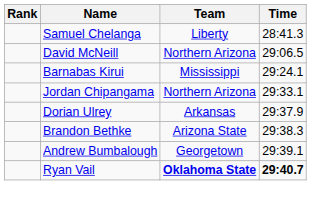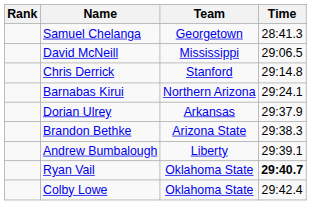 <table class="wikitable sortable" style="text-align:center">
 <tr>
 <th>Rank</th>
 <th>Name</th>
 <th>Team</th>
 <th>Time</th>
 </tr>
 <tr>
 <td></td>
 <td align=left> <a href='#'>Samuel Chelanga</a></td>
-<td><a href='#'>Liberty</a></td>
+<td><a href='#'>Georgetown</a></td>
 <td>28:41.3</td>
 </tr>
 <tr>
 <td></td>
 <td align=left> <a href='#'>David McNeill</a></td>
-<td><a href='#'>Northern Arizona</a></td>
+<td><a href='#'>Mississippi</a></td>
 <td>29:06.5</td>
 </tr>
 <tr>
 <td></td>
-<td align=left> <a href='#'>Barnabas Kirui</a></td>
-<td><a href='#'>Mississippi</a></td>
-<td>29:24.1</td>
+<td align=left> <a href='#'>Chris Derrick</a></td>
+<td><a href='#'>Stanford</a></td>
+<td>29:14.8</td>
 </tr>
 <tr>
 <td></td>
-<td align=left> <a href='#'>Jordan Chipangama</a></td>
+<td align=left> <a href='#'>Barnabas Kirui</a></td>
 <td><a href='#'>Northern Arizona</a></td>
-<td>29:33.1</td>
+<td>29:24.1</td>
 </tr>
 <tr>
 <td></td>
 <td align=left> <a href='#'>Dorian Ulrey</a></td>
 <td><a href='#'>Arkansas</a></td>
 <td>29:37.9</td>
 </tr>
 <tr>
 <td></td>
 <td align=left> <a href='#'>Brandon Bethke</a></td>
 <td><a href='#'>Arizona State</a></td>
 <td>29:38.3</td>
 </tr>
 <tr>
 <td></td>
 <td align=left> <a href='#'>Andrew Bumbalough</a></td>
-<td><a href='#'>Georgetown</a></td>
+<td><a href='#'>Liberty</a></td>
 <td>29:39.1</td>
 </tr>
 <tr>
 <td></td>
 <td align=left> <a href='#'>Ryan Vail</a></td>
-<td><strong><a href='#'>Oklahoma State</a></strong></td>
+<td><a href='#'>Oklahoma State</a></td>
 <td><strong>29:40.7</strong></td>
 </tr>
+<tr>
+<td></td>
+<td align=left> <a href='#'>Colby Lowe</a></td>
+<td><a href='#'>Oklahoma State</a></td>
+<td>29:42.4</td>
+</tr>
 </table>
